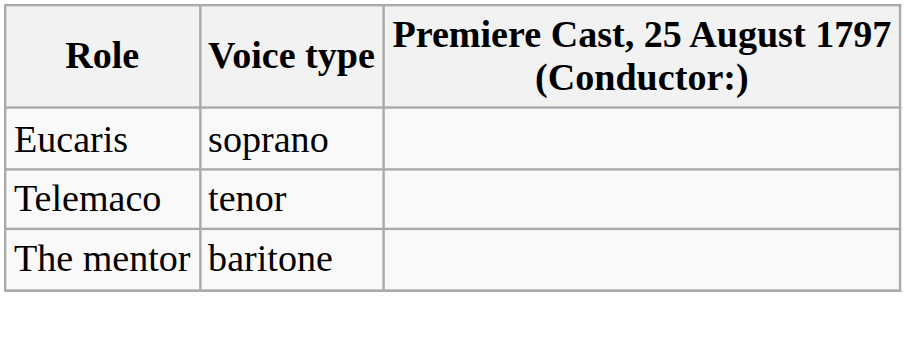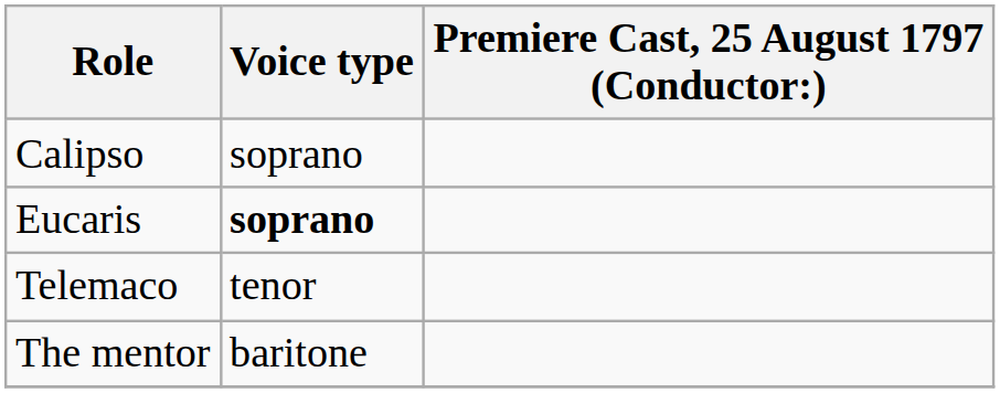 <table class="wikitable">
 <tr>
 <th>Role</th>
 <th>Voice type</th>
 <th>Premiere Cast, 25 August 1797 <br>(Conductor:)</th>
 </tr>
 <tr>
+<td>Calipso</td>
+<td>soprano</td>
+<td></td>
+</tr>
+<tr>
 <td>Eucaris</td>
-<td>soprano</td>
+<td><strong>soprano</strong></td>
 <td></td>
 </tr>
 <tr>
 <td>Telemaco</td>
 <td>tenor</td>
 <td></td>
 </tr>
 <tr>
 <td>The mentor</td>
 <td>baritone</td>
 <td></td>
 </tr>
 <tr>
 </tr>
 </table>
